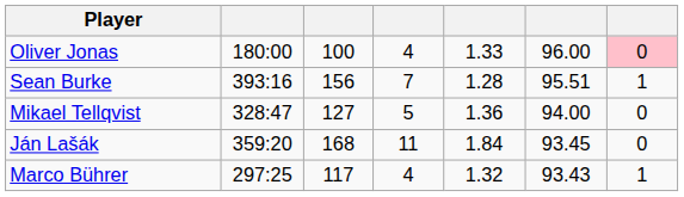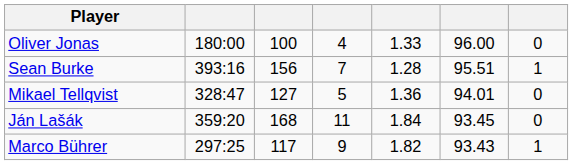 <table class="wikitable sortable" style="text-align:center;">
 <tr>
 <th width="170px">Player</th>
 <th width="60px"></th>
 <th width="50px"></th>
 <th width="50px"></th>
 <th width="60px"></th>
 <th width="60px"></th>
 <th width="50px"></th>
 </tr>
 <tr>
 <td style="text-align:left;"> <a href='#'>Oliver Jonas</a></td>
 <td>180:00</td>
 <td>100</td>
 <td>4</td>
 <td>1.33</td>
 <td>96.00</td>
-<td style="background: pink;">0</td>
+<td>0</td>
 </tr>
 <tr>
 <td style="text-align:left;"> <a href='#'>Sean Burke</a></td>
 <td>393:16</td>
 <td>156</td>
 <td>7</td>
 <td>1.28</td>
 <td>95.51</td>
 <td>1</td>
 </tr>
 <tr>
 <td style="text-align:left;"> <a href='#'>Mikael Tellqvist</a></td>
 <td>328:47</td>
 <td>127</td>
 <td>5</td>
 <td>1.36</td>
-<td>94.00</td>
+<td>94.01</td>
 <td>0</td>
 </tr>
 <tr>
 <td style="text-align:left;"> <a href='#'>Ján Lašák</a></td>
 <td>359:20</td>
 <td>168</td>
 <td>11</td>
 <td>1.84</td>
 <td>93.45</td>
 <td>0</td>
 </tr>
 <tr>
 <td style="text-align:left;"> <a href='#'>Marco Bührer</a></td>
 <td>297:25</td>
 <td>117</td>
-<td>4</td>
-<td>1.32</td>
+<td>9</td>
+<td>1.82</td>
 <td>93.43</td>
 <td>1</td>
 </tr>
 </table>
